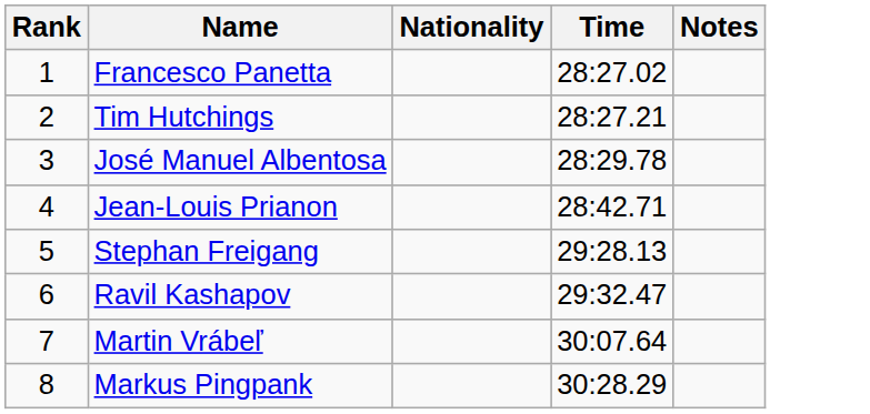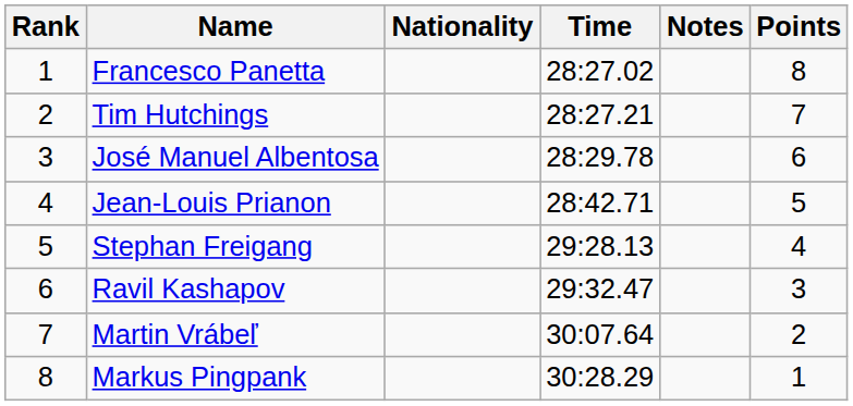 <table class="wikitable sortable" style="text-align:center">
 <tr>
 <th>Rank</th>
 <th>Name</th>
 <th>Nationality</th>
 <th>Time</th>
 <th>Notes</th>
+<th>Points</th>
 </tr>
 <tr>
 <td>1</td>
 <td align=left><a href='#'>Francesco Panetta</a></td>
 <td align=left></td>
 <td>28:27.02</td>
 <td></td>
+<td>8</td>
 </tr>
 <tr>
 <td>2</td>
 <td align=left><a href='#'>Tim Hutchings</a></td>
 <td align=left></td>
 <td>28:27.21</td>
 <td></td>
+<td>7</td>
 </tr>
 <tr>
 <td>3</td>
 <td align=left><a href='#'>José Manuel Albentosa</a></td>
 <td align=left></td>
 <td>28:29.78</td>
 <td></td>
+<td>6</td>
 </tr>
 <tr>
 <td>4</td>
 <td align=left><a href='#'>Jean-Louis Prianon</a></td>
 <td align=left></td>
 <td>28:42.71</td>
 <td></td>
+<td>5</td>
 </tr>
 <tr>
 <td>5</td>
 <td align=left><a href='#'>Stephan Freigang</a></td>
 <td align=left></td>
 <td>29:28.13</td>
 <td></td>
+<td>4</td>
 </tr>
 <tr>
 <td>6</td>
 <td align=left><a href='#'>Ravil Kashapov</a></td>
 <td align=left></td>
 <td>29:32.47</td>
 <td></td>
+<td>3</td>
 </tr>
 <tr>
 <td>7</td>
 <td align=left><a href='#'>Martin Vrábeľ</a></td>
 <td align=left></td>
 <td>30:07.64</td>
 <td></td>
+<td>2</td>
 </tr>
 <tr>
 <td>8</td>
 <td align=left><a href='#'>Markus Pingpank</a></td>
 <td align=left></td>
 <td>30:28.29</td>
 <td></td>
+<td>1</td>
 </tr>
 </table>
